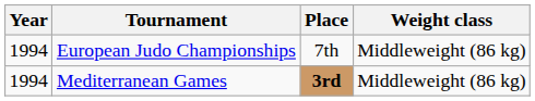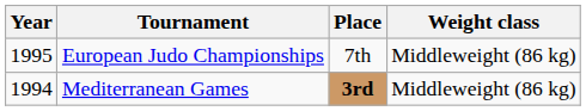 <table class=wikitable>
 <tr>
 <th>Year</th>
 <th>Tournament</th>
 <th>Place</th>
 <th>Weight class</th>
 </tr>
 <tr>
-<td>1994</td>
+<td>1995</td>
 <td><a href='#'>European Judo Championships</a></td>
 <td align="center">7th</td>
 <td>Middleweight (86 kg)</td>
 </tr>
 <tr>
 <td>1994</td>
 <td><a href='#'>Mediterranean Games</a></td>
 <td bgcolor="cc9966" align="center"><strong>3rd</strong></td>
 <td>Middleweight (86 kg)</td>
 </tr>
 </table>
